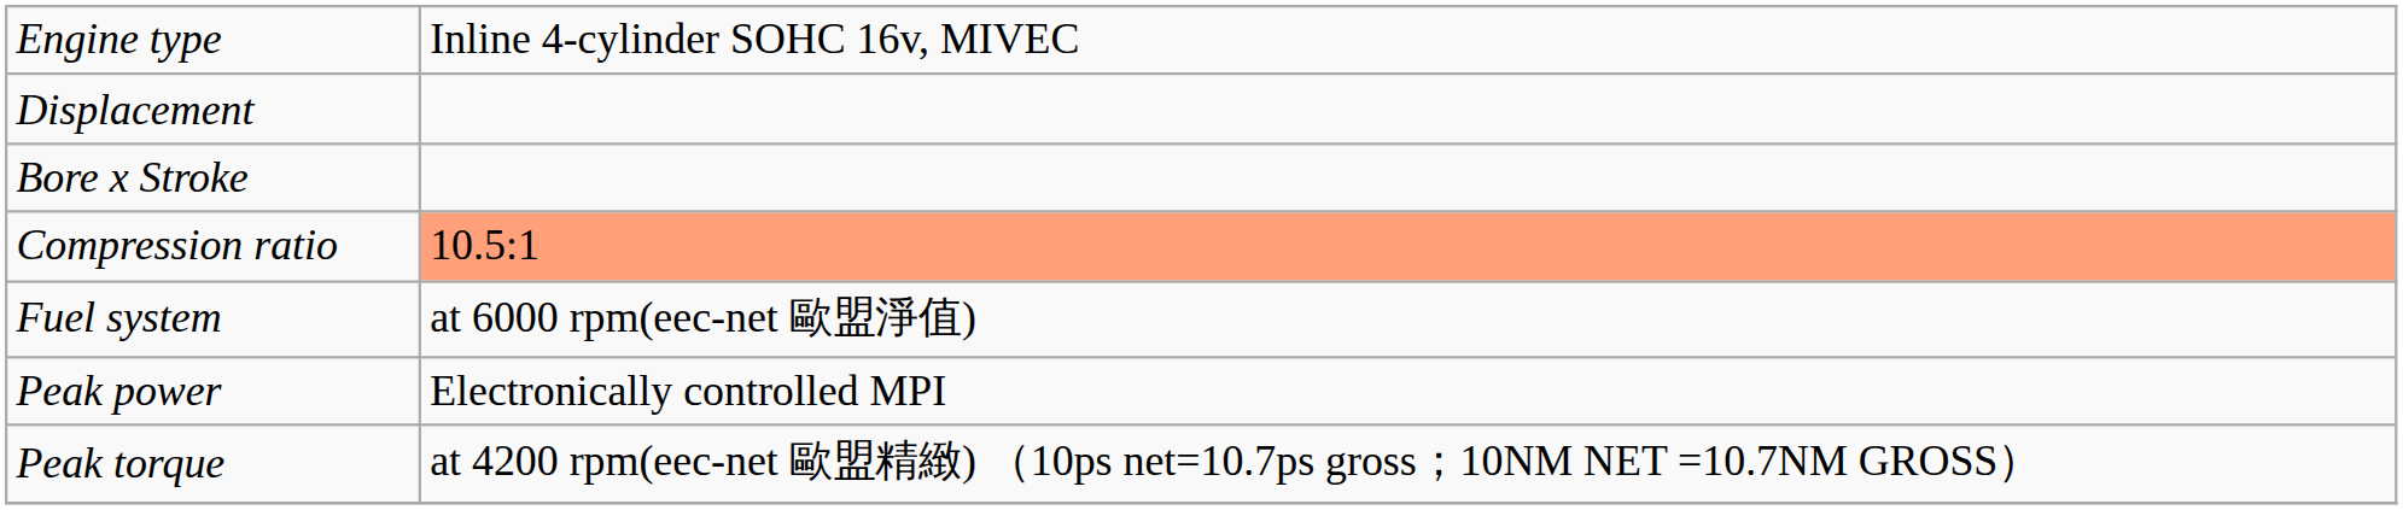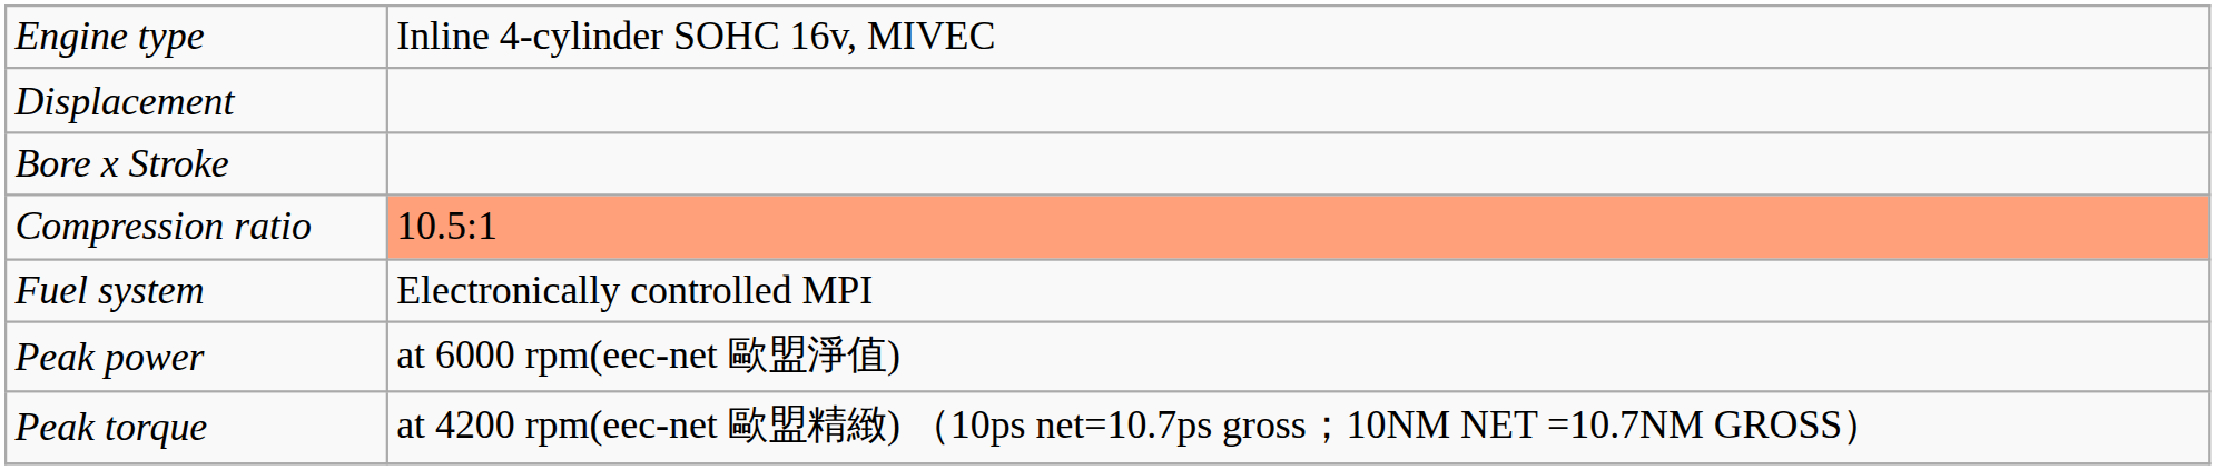 <table class="wikitable" width="70%">
 <tr>
 <td><em>Engine type</em></td>
 <td>Inline 4-cylinder SOHC 16v, MIVEC</td>
 </tr>
 <tr>
 <td><em>Displacement</em></td>
 <td></td>
 </tr>
 <tr>
 <td><em>Bore x Stroke</em></td>
 <td></td>
 </tr>
 <tr>
 <td><em>Compression ratio</em></td>
 <td style="background: lightsalmon;">10.5:1</td>
 </tr>
 <tr>
 <td><em>Fuel system</em></td>
-<td> at 6000 rpm(eec-net 歐盟淨值)</td>
+<td>Electronically controlled MPI</td>
 </tr>
 <tr>
 <td><em>Peak power</em></td>
-<td>Electronically controlled MPI</td>
+<td> at 6000 rpm(eec-net 歐盟淨值)</td>
 </tr>
 <tr>
 <td><em>Peak torque</em></td>
 <td> at 4200 rpm(eec-net  歐盟精緻) （10ps net=10.7ps  gross；10NM  NET =10.7NM GROSS）</td>
 </tr>
 <tr>
 </tr>
 </table>
